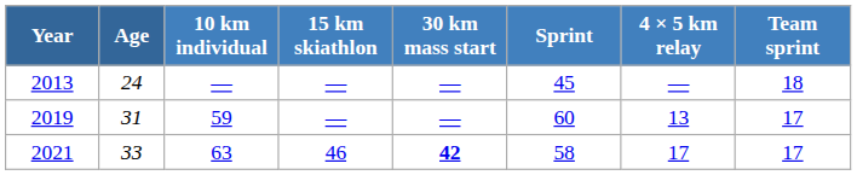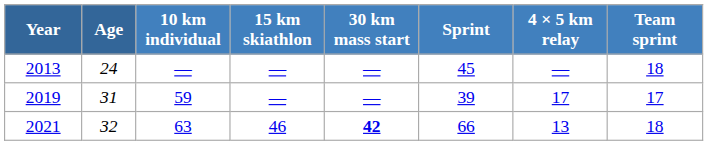 <table class="wikitable" style="font-size:95%; text-align:center; border:grey solid 1px; border-collapse:collapse; background:#ffffff;">
 <tr>
 <th style="background-color:#369; color:white; width:60px;"> Year </th>
 <th style="background-color:#369; color:white; width:40px;"> Age </th>
 <th style="background-color:#4180be; color:white; width:75px;"> 10 km <br> individual </th>
 <th style="background-color:#4180be; color:white; width:75px;"> 15 km <br> skiathlon </th>
 <th style="background-color:#4180be; color:white; width:75px;"> 30 km <br> mass start </th>
 <th style="background-color:#4180be; color:white; width:75px;"> Sprint </th>
 <th style="background-color:#4180be; color:white; width:75px;"> 4 × 5 km <br> relay </th>
 <th style="background-color:#4180be; color:white; width:75px;"> Team <br> sprint </th>
 </tr>
 <tr>
 <td><a href='#'>2013</a></td>
 <td><em>24</em></td>
 <td><a href='#'>—</a></td>
 <td><a href='#'>—</a></td>
 <td><a href='#'>—</a></td>
 <td><a href='#'>45</a></td>
 <td><a href='#'>—</a></td>
 <td><a href='#'>18</a></td>
 </tr>
 <tr>
 <td><a href='#'>2019</a></td>
 <td><em>31</em></td>
 <td><a href='#'>59</a></td>
 <td><a href='#'>—</a></td>
 <td><a href='#'>—</a></td>
-<td><a href='#'>60</a></td>
-<td><a href='#'>13</a></td>
+<td><a href='#'>39</a></td>
+<td><a href='#'>17</a></td>
 <td><a href='#'>17</a></td>
 </tr>
 <tr>
 <td><a href='#'>2021</a></td>
-<td><em>33</em></td>
+<td><em>32</em></td>
 <td><a href='#'>63</a></td>
 <td><a href='#'>46</a></td>
 <td><strong><a href='#'>42</a></strong></td>
-<td><a href='#'>58</a></td>
-<td><a href='#'>17</a></td>
-<td><a href='#'>17</a></td>
+<td><a href='#'>66</a></td>
+<td><a href='#'>13</a></td>
+<td><a href='#'>18</a></td>
 </tr>
 </table>
